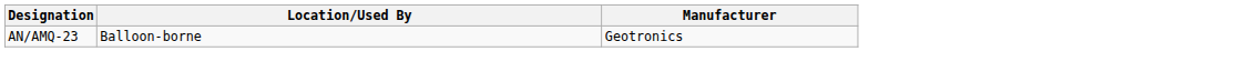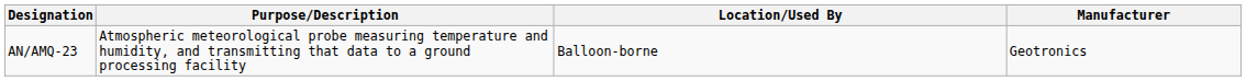 <table class="wikitable sortable">
 <tr>
 <th scope="col">Designation</th>
+<th scope="col" style="width: 500px;">Purpose/Description</th>
 <th scope="col" style="width: 500px;">Location/Used By</th>
 <th scope="col" style="width: 250px;">Manufacturer</th>
 </tr>
 <tr>
 <td>AN/AMQ-23</td>
+<td>Atmospheric meteorological probe measuring temperature and humidity, and transmitting that data to a ground processing facility</td>
 <td>Balloon-borne</td>
 <td>Geotronics</td>
 </tr>
 </table>
